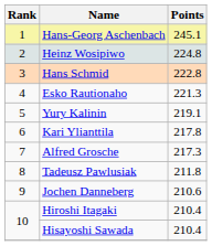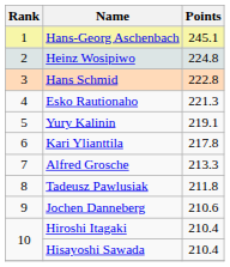 <table class="wikitable sortable">
 <tr>
 <th align=Center>Rank</th>
 <th>Name</th>
 <th>Points</th>
 </tr>
 <tr style="background:#F7F6A8">
 <td align=center>1</td>
 <td> <a href='#'>Hans-Georg Aschenbach</a></td>
 <td align=center>245.1</td>
 </tr>
 <tr style="background: #DCE5E5;">
 <td align=center>2</td>
 <td> <a href='#'>Heinz Wosipiwo</a></td>
 <td align=center>224.8</td>
 </tr>
 <tr style="background: #FFDAB9;">
 <td align=center>3</td>
 <td> <a href='#'>Hans Schmid</a></td>
 <td align=center>222.8</td>
 </tr>
 <tr>
 <td align=center>4</td>
 <td> <a href='#'>Esko Rautionaho</a></td>
 <td align=center>221.3</td>
 </tr>
 <tr>
 <td align=center>5</td>
 <td> <a href='#'>Yury Kalinin</a></td>
 <td align=center>219.1</td>
 </tr>
 <tr>
 <td align=center>6</td>
 <td> <a href='#'>Kari Ylianttila</a></td>
 <td align=center>217.8</td>
 </tr>
 <tr>
 <td align=center>7</td>
 <td> <a href='#'>Alfred Grosche</a></td>
-<td align=center>217.3</td>
+<td align=center>213.3</td>
 </tr>
 <tr>
 <td align=center>8</td>
 <td> <a href='#'>Tadeusz Pawlusiak</a></td>
 <td align=center>211.8</td>
 </tr>
 <tr>
 <td align=center>9</td>
 <td> <a href='#'>Jochen Danneberg</a></td>
 <td align=center>210.6</td>
 </tr>
 <tr>
 <td rowspan=2 align=center>10</td>
 <td> <a href='#'>Hiroshi Itagaki</a></td>
 <td align=center>210.4</td>
 </tr>
 <tr>
 <td> <a href='#'>Hisayoshi Sawada</a></td>
 <td align=center>210.4</td>
 </tr>
 <tr>
 </tr>
 </table>
